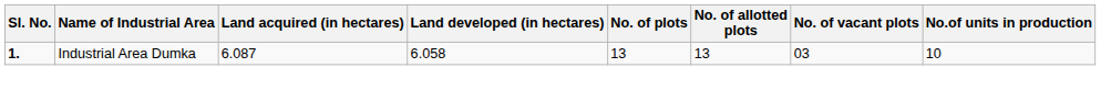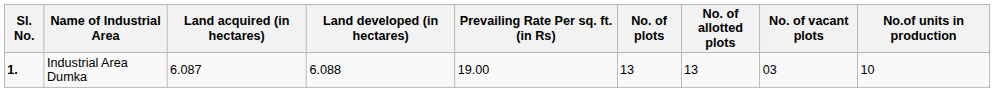 <table class="wikitable">
 <tr>
 <th>Sl. No.</th>
 <th>Name of Industrial Area</th>
 <th>Land acquired (in hectares)</th>
 <th>Land developed (in hectares)</th>
+<th>Prevailing Rate Per sq. ft. (in Rs)</th>
 <th>No. of plots</th>
 <th>No. of allotted<br>plots</th>
 <th>No. of vacant plots</th>
 <th>No.of units in production</th>
 </tr>
 <tr>
 <td><strong>1.</strong></td>
 <td>Industrial Area Dumka</td>
 <td>6.087</td>
-<td>6.058</td>
+<td>6.088</td>
+<td>19.00</td>
 <td>13</td>
 <td>13</td>
 <td>03</td>
 <td>10</td>
 </tr>
 </table>
